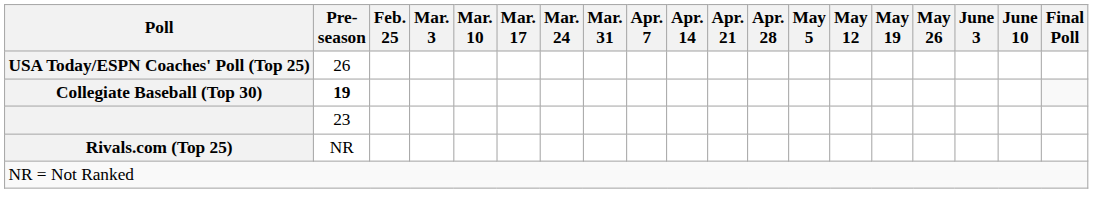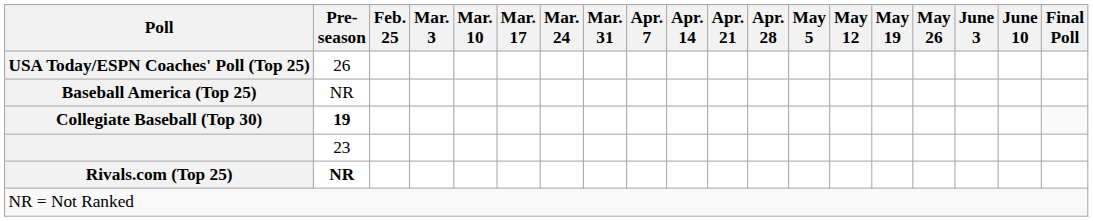 <table class="wikitable" style="white-space:nowrap;">
 <tr>
 <th>Poll</th>
 <th>Pre-<br>season</th>
 <th>Feb.<br>25</th>
 <th>Mar.<br>3</th>
 <th>Mar.<br>10</th>
 <th>Mar.<br>17</th>
 <th>Mar.<br>24</th>
 <th>Mar.<br>31</th>
 <th>Apr.<br>7</th>
 <th>Apr.<br>14</th>
 <th>Apr.<br>21</th>
 <th>Apr.<br>28</th>
 <th>May<br>5</th>
 <th>May<br>12</th>
 <th>May<br>19</th>
 <th>May<br>26</th>
 <th>June<br>3</th>
 <th>June<br>10</th>
 <th>Final<br>Poll</th>
 </tr>
 <tr style="text-align:center;">
 <th>USA Today/ESPN Coaches' Poll (Top 25)</th>
 <td style="background:#FFF;">26</td>
+<td style="background:#FFF;"></td>
+<td style="background:#FFF;"></td>
+<td style="background:#FFF;"></td>
+<td style="background:#FFF;"></td>
+<td style="background:#FFF;"></td>
+<td style="background:#FFF;"></td>
+<td style="background:#FFF;"></td>
+<td style="background:#FFF;"></td>
+<td style="background:#FFF;"></td>
+<td style="background:#FFF;"></td>
+<td style="background:#FFF;"></td>
+<td style="background:#FFF;"></td>
+<td style="background:#FFF;"></td>
+<td style="background:#FFF;"></td>
+<td style="background:#FFF;"></td>
+<td style="background:#FFF;"></td>
+<td style="background:#FFF;"></td>
+</tr>
+<tr style="text-align:center;">
+<th>Baseball America (Top 25)</th>
+<td style="background:#FFF;">NR</td>
 <td style="background:#FFF;"></td>
 <td style="background:#FFF;"></td>
 <td style="background:#FFF;"></td>
 <td style="background:#FFF;"></td>
 <td style="background:#FFF;"></td>
 <td style="background:#FFF;"></td>
 <td style="background:#FFF;"></td>
 <td style="background:#FFF;"></td>
 <td style="background:#FFF;"></td>
 <td style="background:#FFF;"></td>
 <td style="background:#FFF;"></td>
 <td style="background:#FFF;"></td>
 <td style="background:#FFF;"></td>
 <td style="background:#FFF;"></td>
 <td style="background:#FFF;"></td>
 <td style="background:#FFF;"></td>
 <td style="background:#FFF;"></td>
 </tr>
 <tr style="text-align:center;">
 <th>Collegiate Baseball (Top 30)</th>
 <td style="background:#FFF;"><strong>19</strong></td>
 <td style="background:#FFF;"></td>
 <td style="background:#FFF;"></td>
 <td style="background:#FFF;"></td>
 <td style="background:#FFF;"></td>
 <td style="background:#FFF;"></td>
 <td style="background:#FFF;"></td>
 <td style="background:#FFF;"></td>
 <td style="background:#FFF;"></td>
 <td style="background:#FFF;"></td>
 <td style="background:#FFF;"></td>
 <td style="background:#FFF;"></td>
 <td style="background:#FFF;"></td>
 <td style="background:#FFF;"></td>
 <td style="background:#FFF;"></td>
 <td style="background:#FFF;"></td>
 <td style="background:#FFF;"></td>
 </tr>
 <tr style="text-align:center;">
 <th></th>
 <td style="background:#FFF;">23</td>
 <td style="background:#FFF;"></td>
 <td style="background:#FFF;"></td>
 <td style="background:#FFF;"></td>
 <td style="background:#FFF;"></td>
 <td style="background:#FFF;"></td>
 <td style="background:#FFF;"></td>
 <td style="background:#FFF;"></td>
 <td style="background:#FFF;"></td>
 <td style="background:#FFF;"></td>
 <td style="background:#FFF;"></td>
 <td style="background:#FFF;"></td>
 <td style="background:#FFF;"></td>
 <td style="background:#FFF;"></td>
 <td style="background:#FFF;"></td>
 <td style="background:#FFF;"></td>
 <td style="background:#FFF;"></td>
 <td style="background:#FFF;"></td>
 </tr>
 <tr style="text-align:center;">
 <th>Rivals.com (Top 25)</th>
-<td style="background:#FFF;">NR</td>
+<td style="background:#FFF;"><strong>NR</strong></td>
 <td style="background:#FFF;"></td>
 <td style="background:#FFF;"></td>
 <td style="background:#FFF;"></td>
 <td style="background:#FFF;"></td>
 <td style="background:#FFF;"></td>
 <td style="background:#FFF;"></td>
 <td style="background:#FFF;"></td>
 <td style="background:#FFF;"></td>
 <td style="background:#FFF;"></td>
 <td style="background:#FFF;"></td>
 <td style="background:#FFF;"></td>
 <td style="background:#FFF;"></td>
 <td style="background:#FFF;"></td>
 <td style="background:#FFF;"></td>
 <td style="background:#FFF;"></td>
 <td style="background:#FFF;"></td>
 <td style="background:#FFF;"></td>
 </tr>
 <tr>
 <td colspan="19">NR = Not Ranked</td>
 </tr>
 </table>
